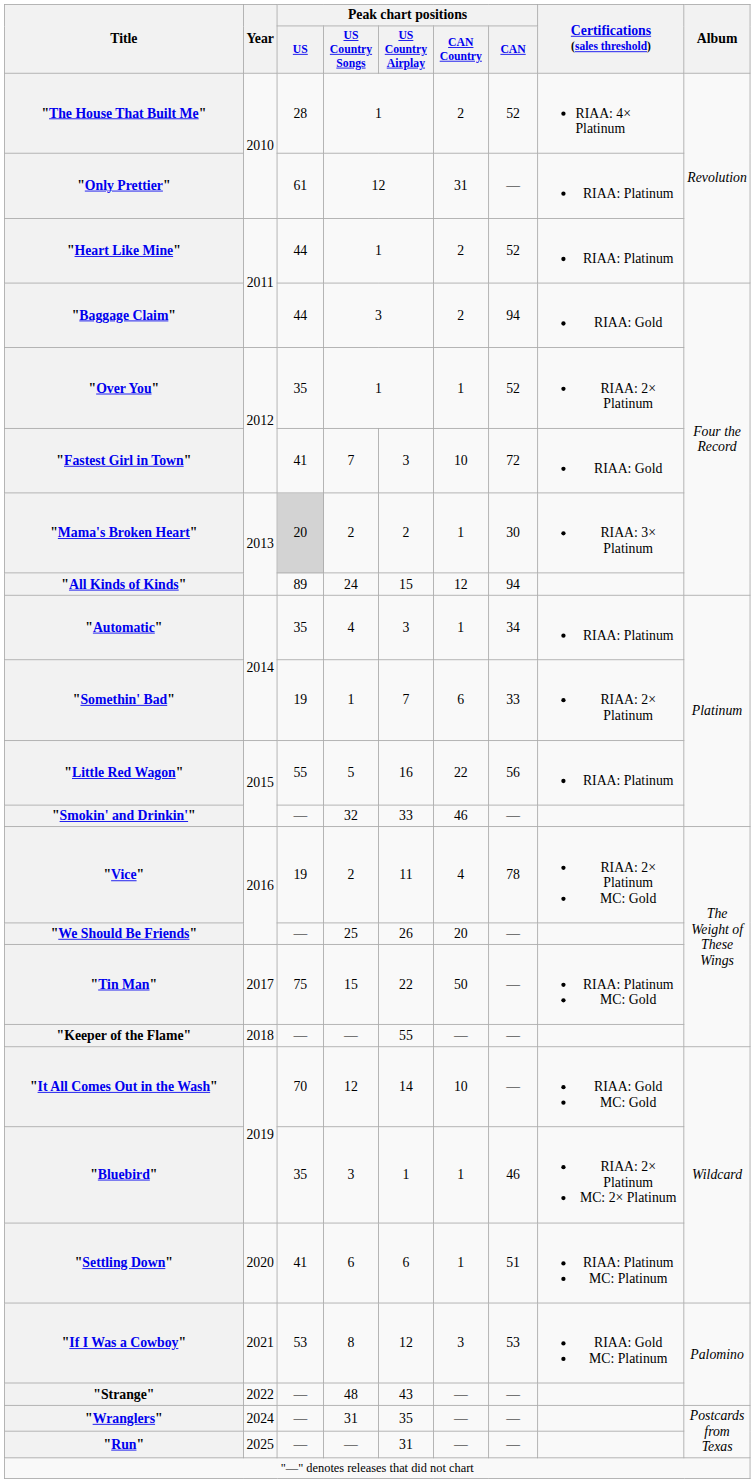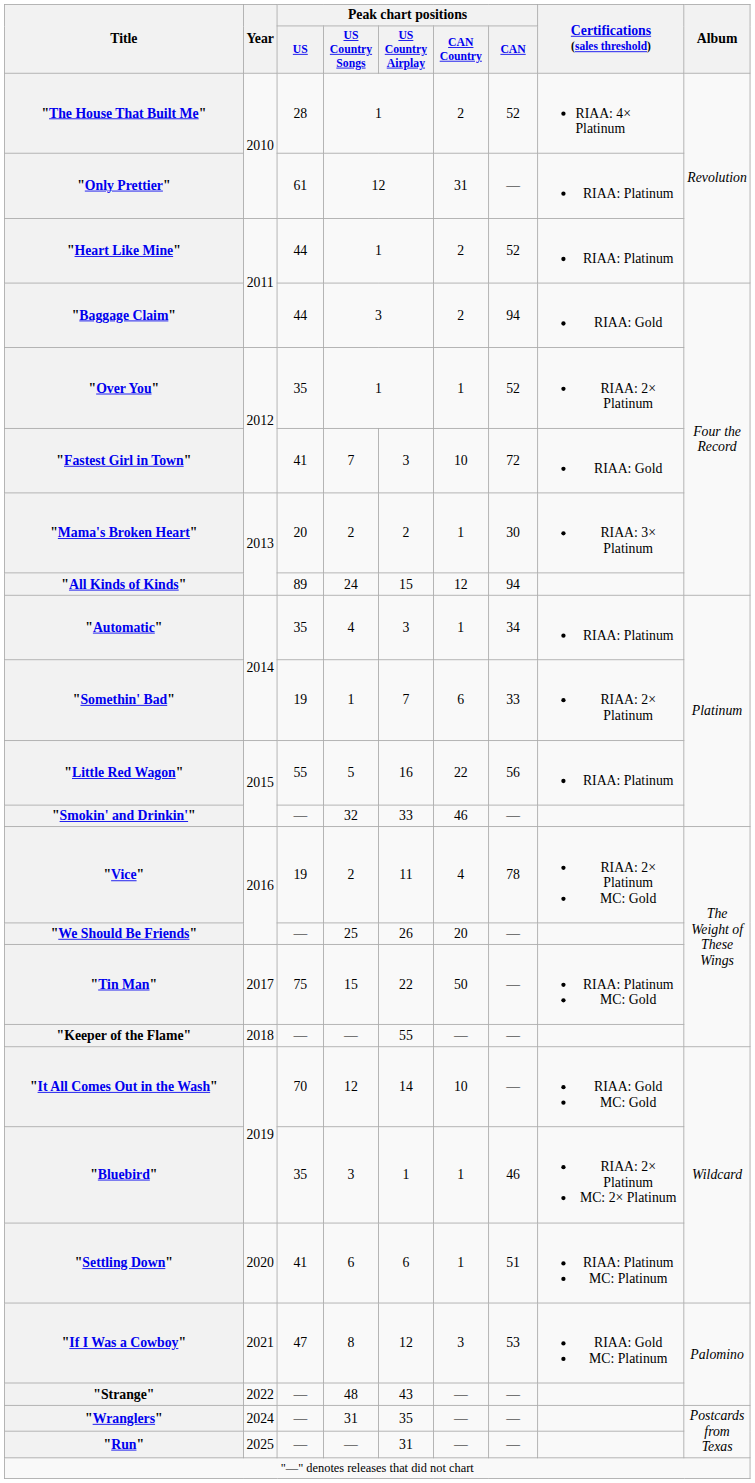 <table class="wikitable plainrowheaders" style="text-align:center;">
 <tr>
 <th scope="col" rowspan="2" style="width:22em;">Title</th>
 <th scope="col" rowspan="2">Year</th>
 <th colspan="5">Peak chart positions</th>
 <th scope="col" rowspan="2" style="width:12em;"><a href='#'>Certifications</a><br><small>(<a href='#'>sales threshold</a>)</small></th>
 <th scope="col" rowspan="2">Album</th>
 </tr>
 <tr>
 <th scope="col" style="width:4.5em;font-size:85%;"><a href='#'>US</a><br></th>
 <th scope="col" style="width:4.5em;font-size:85%;"><a href='#'>US Country Songs</a><br></th>
 <th scope="col" style="width:4.5em;font-size:85%;"><a href='#'>US Country Airplay</a><br></th>
 <th scope="col" style="width:4.5em;font-size:85%;"><a href='#'>CAN Country</a><br></th>
 <th scope="col" style="width:4.5em;font-size:85%;"><a href='#'>CAN</a><br></th>
 </tr>
 <tr>
 <th scope="row">"<a href='#'>The House That Built Me</a>"</th>
 <td rowspan="2">2010</td>
 <td>28</td>
 <td colspan="2">1</td>
 <td>2</td>
 <td>52</td>
 <td align="left"><br><ul><li>RIAA: 4× Platinum</li></ul></td>
 <td rowspan="3"><em>Revolution</em></td>
 </tr>
 <tr>
 <th scope="row">"<a href='#'>Only Prettier</a>"</th>
 <td>61</td>
 <td colspan="2">12</td>
 <td>31</td>
 <td>—</td>
 <td><br><ul><li>RIAA: Platinum</li></ul></td>
 </tr>
 <tr>
 <th scope="row">"<a href='#'>Heart Like Mine</a>"</th>
 <td rowspan="2">2011</td>
 <td>44</td>
 <td colspan="2">1</td>
 <td>2</td>
 <td>52</td>
 <td><br><ul><li>RIAA: Platinum</li></ul></td>
 </tr>
 <tr>
 <th scope="row">"<a href='#'>Baggage Claim</a>"</th>
 <td>44</td>
 <td colspan="2">3</td>
 <td>2</td>
 <td>94</td>
 <td><br><ul><li>RIAA: Gold</li></ul></td>
 <td rowspan="5"><em>Four the Record</em></td>
 </tr>
 <tr>
 <th scope="row">"<a href='#'>Over You</a>"</th>
 <td rowspan="2">2012</td>
 <td>35</td>
 <td colspan="2">1</td>
 <td>1</td>
 <td>52</td>
 <td><br><ul><li>RIAA: 2× Platinum</li></ul></td>
 </tr>
 <tr>
 <th scope="row">"<a href='#'>Fastest Girl in Town</a>"</th>
 <td>41</td>
 <td>7</td>
 <td>3</td>
 <td>10</td>
 <td>72</td>
 <td><br><ul><li>RIAA: Gold</li></ul></td>
 </tr>
 <tr>
 <th scope="row">"<a href='#'>Mama's Broken Heart</a>"</th>
 <td rowspan="2">2013</td>
-<td style="background: lightgrey;">20</td>
+<td>20</td>
 <td>2</td>
 <td>2</td>
 <td>1</td>
 <td>30</td>
 <td><br><ul><li>RIAA: 3× Platinum</li></ul></td>
 </tr>
 <tr>
 <th scope="row">"<a href='#'>All Kinds of Kinds</a>"</th>
 <td>89</td>
 <td>24</td>
 <td>15</td>
 <td>12</td>
 <td>94</td>
 <td></td>
 </tr>
 <tr>
 <th scope="row">"<a href='#'>Automatic</a>"</th>
 <td rowspan="2">2014</td>
 <td>35</td>
 <td>4</td>
 <td>3</td>
 <td>1</td>
 <td>34</td>
 <td><br><ul><li>RIAA: Platinum</li></ul></td>
 <td rowspan="4"><em>Platinum</em></td>
 </tr>
 <tr>
 <th scope="row">"<a href='#'>Somethin' Bad</a>" </th>
 <td>19</td>
 <td>1</td>
 <td>7</td>
 <td>6</td>
 <td>33</td>
 <td><br><ul><li>RIAA: 2× Platinum</li></ul></td>
 </tr>
 <tr>
 <th scope="row">"<a href='#'>Little Red Wagon</a>"</th>
 <td rowspan="2">2015</td>
 <td>55</td>
 <td>5</td>
 <td>16</td>
 <td>22</td>
 <td>56</td>
 <td><br><ul><li>RIAA: Platinum</li></ul></td>
 </tr>
 <tr>
 <th scope="row">"<a href='#'>Smokin' and Drinkin'</a>" </th>
 <td>—</td>
 <td>32</td>
 <td>33</td>
 <td>46</td>
 <td>—</td>
 <td></td>
 </tr>
 <tr>
 <th scope="row">"<a href='#'>Vice</a>"</th>
 <td rowspan="2">2016</td>
 <td>19</td>
 <td>2</td>
 <td>11</td>
 <td>4</td>
 <td>78</td>
 <td><br><ul><li>RIAA: 2× Platinum</li><li>MC: Gold</li></ul></td>
 <td rowspan="4"><em>The Weight of These Wings</em></td>
 </tr>
 <tr>
 <th scope="row">"<a href='#'>We Should Be Friends</a>"</th>
 <td>—</td>
 <td>25</td>
 <td>26</td>
 <td>20</td>
 <td>—</td>
 <td></td>
 </tr>
 <tr>
 <th scope="row">"<a href='#'>Tin Man</a>"</th>
 <td>2017</td>
 <td>75</td>
 <td>15</td>
 <td>22</td>
 <td>50</td>
 <td>—</td>
 <td><br><ul><li>RIAA: Platinum</li><li>MC: Gold</li></ul></td>
 </tr>
 <tr>
 <th scope="row">"Keeper of the Flame"</th>
 <td>2018</td>
 <td>—</td>
 <td>—</td>
 <td>55</td>
 <td>—</td>
 <td>—</td>
 <td></td>
 </tr>
 <tr>
 <th scope="row">"<a href='#'>It All Comes Out in the Wash</a>"</th>
 <td rowspan="2">2019</td>
 <td>70</td>
 <td>12</td>
 <td>14</td>
 <td>10</td>
 <td>—</td>
 <td><br><ul><li>RIAA: Gold</li><li>MC: Gold</li></ul></td>
 <td rowspan="3"><em>Wildcard</em></td>
 </tr>
 <tr>
 <th scope="row">"<a href='#'>Bluebird</a>"</th>
 <td>35</td>
 <td>3</td>
 <td>1</td>
 <td>1</td>
 <td>46</td>
 <td><br><ul><li>RIAA: 2× Platinum</li><li>MC: 2× Platinum</li></ul></td>
 </tr>
 <tr>
 <th scope="row">"<a href='#'>Settling Down</a>"</th>
 <td>2020</td>
 <td>41</td>
 <td>6</td>
 <td>6</td>
 <td>1</td>
 <td>51</td>
 <td><br><ul><li>RIAA: Platinum</li><li>MC: Platinum</li></ul></td>
 </tr>
 <tr>
 <th scope="row">"<a href='#'>If I Was a Cowboy</a>"</th>
 <td>2021</td>
-<td>53</td>
+<td>47</td>
 <td>8</td>
 <td>12</td>
 <td>3</td>
 <td>53</td>
 <td><br><ul><li>RIAA: Gold</li><li>MC: Platinum</li></ul></td>
 <td rowspan="2"><em>Palomino</em></td>
 </tr>
 <tr>
 <th scope="row">"Strange"</th>
 <td>2022</td>
 <td>—</td>
 <td>48</td>
 <td>43</td>
 <td>—</td>
 <td>—</td>
 <td></td>
 </tr>
 <tr>
 <th scope="row">"<a href='#'>Wranglers</a>"</th>
 <td>2024</td>
 <td>—</td>
 <td>31</td>
 <td>35</td>
 <td>—</td>
 <td>—</td>
 <td></td>
 <td rowspan="2"><em>Postcards from Texas</em></td>
 </tr>
 <tr>
 <th scope="row">"<a href='#'>Run</a>"</th>
 <td>2025</td>
 <td>—</td>
 <td>—</td>
 <td>31</td>
 <td>—</td>
 <td>—</td>
 <td></td>
 </tr>
 <tr>
 <td colspan="9" style="font-size:90%">"—" denotes releases that did not chart</td>
 </tr>
 </table>
